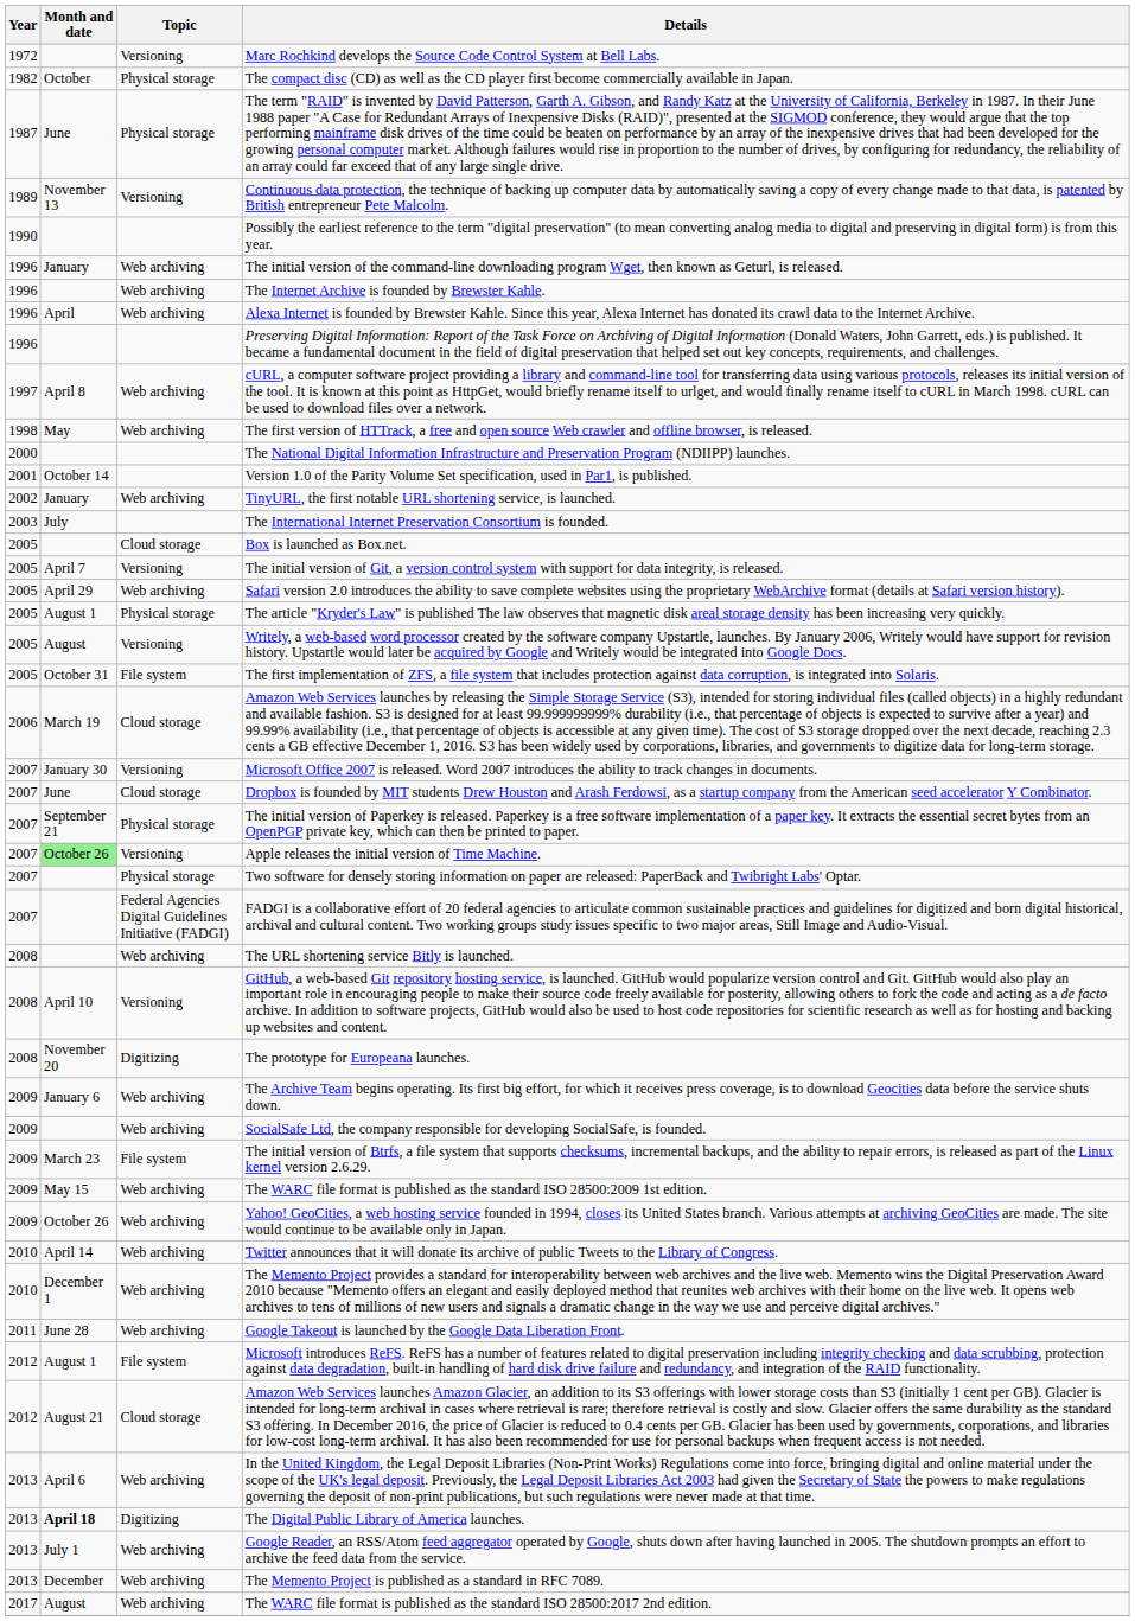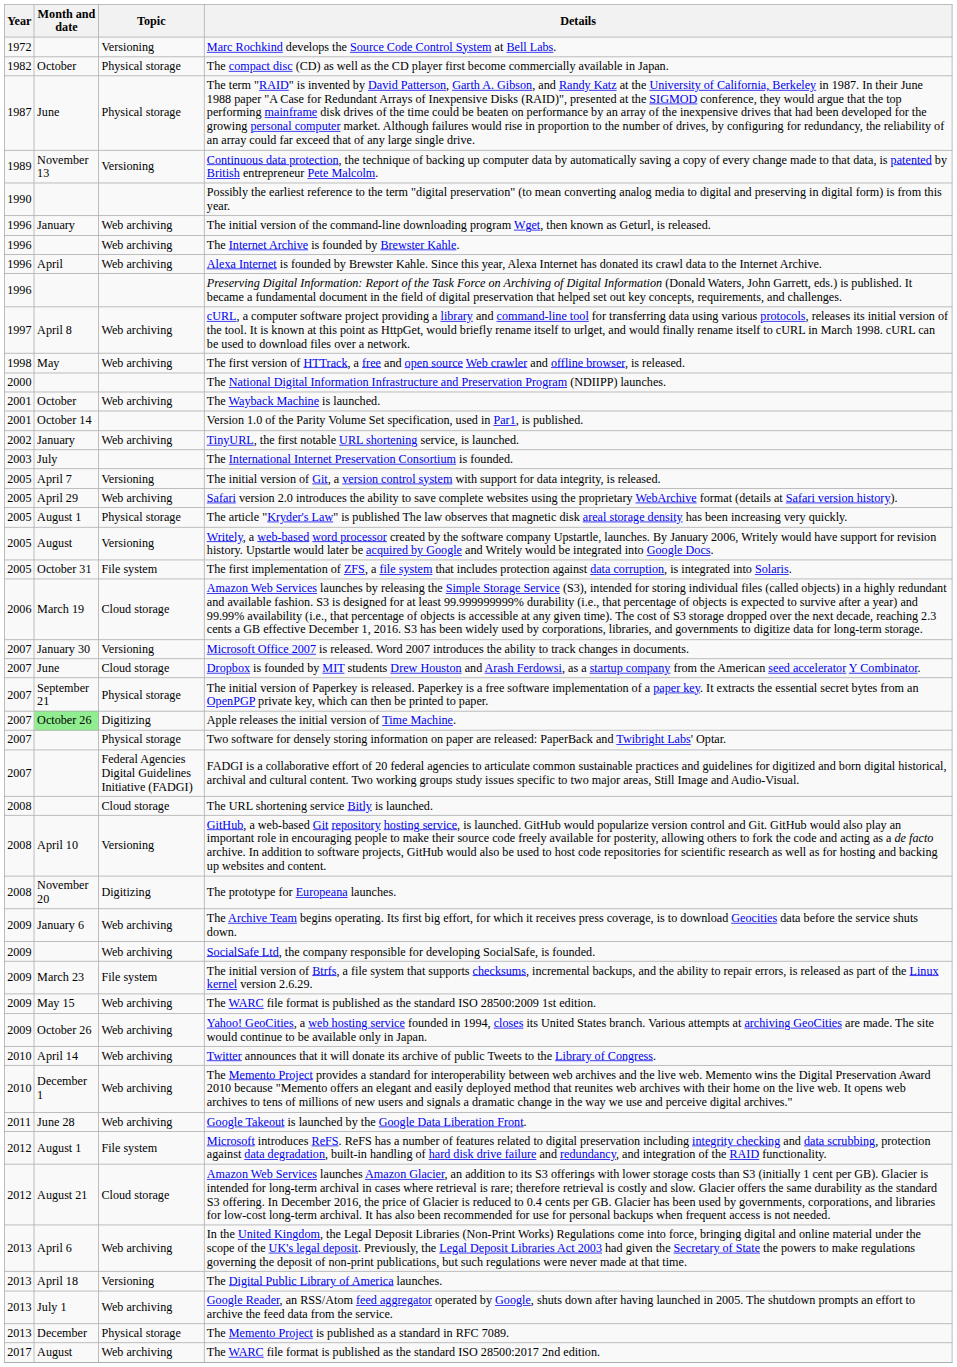 <table class="sortable wikitable">
 <tr>
 <th>Year</th>
 <th>Month and date</th>
 <th>Topic</th>
 <th>Details</th>
 </tr>
 <tr>
 <td>1972</td>
 <td></td>
 <td>Versioning</td>
 <td><a href='#'>Marc Rochkind</a> develops the <a href='#'>Source Code Control System</a> at <a href='#'>Bell Labs</a>.</td>
 </tr>
 <tr>
 <td>1982</td>
 <td>October</td>
 <td>Physical storage</td>
 <td>The <a href='#'>compact disc</a> (CD) as well as the CD player first become commercially available in Japan.</td>
 </tr>
 <tr>
 <td>1987</td>
 <td>June</td>
 <td>Physical storage</td>
 <td>The term "<a href='#'>RAID</a>" is invented by <a href='#'>David Patterson</a>, <a href='#'>Garth A. Gibson</a>, and <a href='#'>Randy Katz</a> at the <a href='#'>University of California, Berkeley</a> in 1987. In their June 1988 paper "A Case for Redundant Arrays of Inexpensive Disks (RAID)", presented at the <a href='#'>SIGMOD</a> conference, they would argue that the top performing <a href='#'>mainframe</a> disk drives of the time could be beaten on performance by an array of the inexpensive drives that had been developed for the growing <a href='#'>personal computer</a> market. Although failures would rise in proportion to the number of drives, by configuring for redundancy, the reliability of an array could far exceed that of any large single drive.</td>
 </tr>
 <tr>
 <td>1989</td>
 <td>November 13</td>
 <td>Versioning</td>
 <td><a href='#'>Continuous data protection</a>, the technique of backing up computer data by automatically saving a copy of every change made to that data, is <a href='#'>patented</a> by <a href='#'>British</a> entrepreneur <a href='#'>Pete Malcolm</a>.</td>
 </tr>
 <tr>
 <td>1990</td>
 <td></td>
 <td></td>
 <td>Possibly the earliest reference to the term "digital preservation" (to mean converting analog media to digital and preserving in digital form) is from this year.</td>
 </tr>
 <tr>
 <td>1996</td>
 <td>January</td>
 <td>Web archiving</td>
 <td>The initial version of the command-line downloading program <a href='#'>Wget</a>, then known as Geturl, is released.</td>
 </tr>
 <tr>
 <td>1996</td>
 <td></td>
 <td>Web archiving</td>
 <td>The <a href='#'>Internet Archive</a> is founded by <a href='#'>Brewster Kahle</a>.</td>
 </tr>
 <tr>
 <td>1996</td>
 <td>April</td>
 <td>Web archiving</td>
 <td><a href='#'>Alexa Internet</a> is founded by Brewster Kahle. Since this year, Alexa Internet has donated its crawl data to the Internet Archive.</td>
 </tr>
 <tr>
 <td>1996</td>
 <td></td>
 <td></td>
 <td><em>Preserving Digital Information: Report of the Task Force on Archiving of Digital Information</em> (Donald Waters, John Garrett, eds.) is published. It became a fundamental document in the field of digital preservation that helped set out key concepts, requirements, and challenges.</td>
 </tr>
 <tr>
 <td>1997</td>
 <td>April 8</td>
 <td>Web archiving</td>
 <td><a href='#'>cURL</a>, a computer software project providing a <a href='#'>library</a> and <a href='#'>command-line tool</a> for transferring data using various <a href='#'>protocols</a>, releases its initial version of the tool. It is known at this point as HttpGet, would briefly rename itself to urlget, and would finally rename itself to cURL in March 1998. cURL can be used to download files over a network.</td>
 </tr>
 <tr>
 <td>1998</td>
 <td>May</td>
 <td>Web archiving</td>
 <td>The first version of <a href='#'>HTTrack</a>, a <a href='#'>free</a> and <a href='#'>open source</a> <a href='#'>Web crawler</a> and <a href='#'>offline browser</a>, is released.</td>
 </tr>
 <tr>
 <td>2000</td>
 <td></td>
 <td></td>
 <td>The <a href='#'>National Digital Information Infrastructure and Preservation Program</a> (NDIIPP) launches.</td>
 </tr>
 <tr>
 <td>2001</td>
+<td>October</td>
+<td>Web archiving</td>
+<td>The <a href='#'>Wayback Machine</a> is launched.</td>
+</tr>
+<tr>
+<td>2001</td>
 <td>October 14</td>
 <td></td>
 <td>Version 1.0 of the Parity Volume Set specification, used in <a href='#'>Par1</a>, is published.</td>
 </tr>
 <tr>
 <td>2002</td>
 <td>January</td>
 <td>Web archiving</td>
 <td><a href='#'>TinyURL</a>, the first notable <a href='#'>URL shortening</a> service, is launched.</td>
 </tr>
 <tr>
 <td>2003</td>
 <td>July</td>
 <td></td>
 <td>The <a href='#'>International Internet Preservation Consortium</a> is founded.</td>
-</tr>
-<tr>
-<td>2005</td>
-<td></td>
-<td>Cloud storage</td>
-<td><a href='#'>Box</a> is launched as Box.net.</td>
 </tr>
 <tr>
 <td>2005</td>
 <td>April 7</td>
 <td>Versioning</td>
 <td>The initial version of <a href='#'>Git</a>, a <a href='#'>version control system</a> with support for data integrity, is released.</td>
 </tr>
 <tr>
 <td>2005</td>
 <td>April 29</td>
 <td>Web archiving</td>
 <td><a href='#'>Safari</a> version 2.0 introduces the ability to save complete websites using the proprietary <a href='#'>WebArchive</a> format (details at <a href='#'>Safari version history</a>).</td>
 </tr>
 <tr>
 <td>2005</td>
 <td>August 1</td>
 <td>Physical storage</td>
 <td>The article "<a href='#'>Kryder's Law</a>" is published The law observes that magnetic disk <a href='#'>areal storage density</a> has been increasing very quickly.</td>
 </tr>
 <tr>
 <td>2005</td>
 <td>August</td>
 <td>Versioning</td>
 <td><a href='#'>Writely</a>, a <a href='#'>web-based</a> <a href='#'>word processor</a> created by the software company Upstartle, launches. By January 2006, Writely would have support for revision history. Upstartle would later be <a href='#'>acquired by Google</a> and Writely would be integrated into <a href='#'>Google Docs</a>.</td>
 </tr>
 <tr>
 <td>2005</td>
 <td>October 31</td>
 <td>File system</td>
 <td>The first implementation of <a href='#'>ZFS</a>, a <a href='#'>file system</a> that includes protection against <a href='#'>data corruption</a>, is integrated into <a href='#'>Solaris</a>.</td>
 </tr>
 <tr>
 <td>2006</td>
 <td>March 19</td>
 <td>Cloud storage</td>
 <td><a href='#'>Amazon Web Services</a> launches by releasing the <a href='#'>Simple Storage Service</a> (S3), intended for storing individual files (called objects) in a highly redundant and available fashion. S3 is designed for at least 99.999999999% durability (i.e., that percentage of objects is expected to survive after a year) and 99.99% availability (i.e., that percentage of objects is accessible at any given time). The cost of S3 storage dropped over the next decade, reaching 2.3 cents a GB effective December 1, 2016. S3 has been widely used by corporations, libraries, and governments to digitize data for long-term storage.</td>
 </tr>
 <tr>
 <td>2007</td>
 <td>January 30</td>
 <td>Versioning</td>
 <td><a href='#'>Microsoft Office 2007</a> is released. Word 2007 introduces the ability to track changes in documents.</td>
 </tr>
 <tr>
 <td>2007</td>
 <td>June</td>
 <td>Cloud storage</td>
 <td><a href='#'>Dropbox</a> is founded by <a href='#'>MIT</a> students <a href='#'>Drew Houston</a> and <a href='#'>Arash Ferdowsi</a>, as a <a href='#'>startup company</a> from the American <a href='#'>seed accelerator</a> <a href='#'>Y Combinator</a>.</td>
 </tr>
 <tr>
 <td>2007</td>
 <td>September 21</td>
 <td>Physical storage</td>
 <td>The initial version of Paperkey is released. Paperkey is a free software implementation of a <a href='#'>paper key</a>. It extracts the essential secret bytes from an <a href='#'>OpenPGP</a> private key, which can then be printed to paper.</td>
 </tr>
 <tr>
 <td>2007</td>
 <td style="background: lightgreen;">October 26</td>
-<td>Versioning</td>
+<td>Digitizing</td>
 <td>Apple releases the initial version of <a href='#'>Time Machine</a>.</td>
 </tr>
 <tr>
 <td>2007</td>
 <td></td>
 <td>Physical storage</td>
 <td>Two software for densely storing information on paper are released: PaperBack and <a href='#'>Twibright Labs</a>' Optar.</td>
 </tr>
 <tr>
 <td>2007</td>
 <td></td>
 <td>Federal Agencies Digital Guidelines Initiative (FADGI)</td>
 <td>FADGI is a collaborative effort of 20 federal agencies to articulate common sustainable practices and guidelines for digitized and born digital historical, archival and cultural content. Two working groups study issues specific to two major areas, Still Image and Audio-Visual.</td>
 </tr>
 <tr>
 <td>2008</td>
 <td></td>
-<td>Web archiving</td>
+<td>Cloud storage</td>
 <td>The URL shortening service <a href='#'>Bitly</a> is launched.</td>
 </tr>
 <tr>
 <td>2008</td>
 <td>April 10</td>
 <td>Versioning</td>
 <td><a href='#'>GitHub</a>, a web-based <a href='#'>Git</a> <a href='#'>repository</a> <a href='#'>hosting service</a>, is launched. GitHub would popularize version control and Git. GitHub would also play an important role in encouraging people to make their source code freely available for posterity, allowing others to fork the code and acting as a <em>de facto</em> archive. In addition to software projects, GitHub would also be used to host code repositories for scientific research as well as for hosting and backing up websites and content.</td>
 </tr>
 <tr>
 <td>2008</td>
 <td>November 20</td>
 <td>Digitizing</td>
 <td>The prototype for <a href='#'>Europeana</a> launches.</td>
 </tr>
 <tr>
 <td>2009</td>
 <td>January 6</td>
 <td>Web archiving</td>
 <td>The <a href='#'>Archive Team</a> begins operating. Its first big effort, for which it receives press coverage, is to download <a href='#'>Geocities</a> data before the service shuts down.</td>
 </tr>
 <tr>
 <td>2009</td>
 <td></td>
 <td>Web archiving</td>
 <td><a href='#'>SocialSafe Ltd</a>, the company responsible for developing SocialSafe, is founded.</td>
 </tr>
 <tr>
 <td>2009</td>
 <td>March 23</td>
 <td>File system</td>
 <td>The initial version of <a href='#'>Btrfs</a>, a file system that supports <a href='#'>checksums</a>, incremental backups, and the ability to repair errors, is released as part of the <a href='#'>Linux kernel</a> version 2.6.29.</td>
 </tr>
 <tr>
 <td>2009</td>
 <td>May 15</td>
 <td>Web archiving</td>
 <td>The <a href='#'>WARC</a> file format is published as the standard ISO 28500:2009 1st edition.</td>
 </tr>
 <tr>
 <td>2009</td>
 <td>October 26</td>
 <td>Web archiving</td>
 <td><a href='#'>Yahoo! GeoCities</a>, a <a href='#'>web hosting service</a> founded in 1994, <a href='#'>closes</a> its United States branch. Various attempts at <a href='#'>archiving GeoCities</a> are made. The site would continue to be available only in Japan.</td>
 </tr>
 <tr>
 <td>2010</td>
 <td>April 14</td>
 <td>Web archiving</td>
 <td><a href='#'>Twitter</a> announces that it will donate its archive of public Tweets to the <a href='#'>Library of Congress</a>.</td>
 </tr>
 <tr>
 <td>2010</td>
 <td>December 1</td>
 <td>Web archiving</td>
 <td>The <a href='#'>Memento Project</a> provides a standard for interoperability between web archives and the live web. Memento wins the Digital Preservation Award 2010 because "Memento offers an elegant and easily deployed method that reunites web archives with their home on the live web. It opens web archives to tens of millions of new users and signals a dramatic change in the way we use and perceive digital archives."</td>
 </tr>
 <tr>
 <td>2011</td>
 <td>June 28</td>
 <td>Web archiving</td>
 <td><a href='#'>Google Takeout</a> is launched by the <a href='#'>Google Data Liberation Front</a>.</td>
 </tr>
 <tr>
 <td>2012</td>
 <td>August 1</td>
 <td>File system</td>
 <td><a href='#'>Microsoft</a> introduces <a href='#'>ReFS</a>. ReFS has a number of features related to digital preservation including <a href='#'>integrity checking</a> and <a href='#'>data scrubbing</a>, protection against <a href='#'>data degradation</a>, built-in handling of <a href='#'>hard disk drive failure</a> and <a href='#'>redundancy</a>, and integration of the <a href='#'>RAID</a> functionality.</td>
 </tr>
 <tr>
 <td>2012</td>
 <td>August 21</td>
 <td>Cloud storage</td>
 <td><a href='#'>Amazon Web Services</a> launches <a href='#'>Amazon Glacier</a>, an addition to its S3 offerings with lower storage costs than S3 (initially 1 cent per GB). Glacier is intended for long-term archival in cases where retrieval is rare; therefore retrieval is costly and slow. Glacier offers the same durability as the standard S3 offering. In December 2016, the price of Glacier is reduced to 0.4 cents per GB. Glacier has been used by governments, corporations, and libraries for low-cost long-term archival. It has also been recommended for use for personal backups when frequent access is not needed.</td>
 </tr>
 <tr>
 <td>2013</td>
 <td>April 6</td>
 <td>Web archiving</td>
 <td>In the <a href='#'>United Kingdom</a>, the Legal Deposit Libraries (Non-Print Works) Regulations come into force, bringing digital and online material under the scope of the <a href='#'>UK's legal deposit</a>. Previously, the <a href='#'>Legal Deposit Libraries Act 2003</a> had given the <a href='#'>Secretary of State</a> the powers to make regulations governing the deposit of non-print publications, but such regulations were never made at that time.</td>
 </tr>
 <tr>
 <td>2013</td>
-<td><strong>April 18</strong></td>
-<td>Digitizing</td>
+<td>April 18</td>
+<td>Versioning</td>
 <td>The <a href='#'>Digital Public Library of America</a> launches.</td>
 </tr>
 <tr>
 <td>2013</td>
 <td>July 1</td>
 <td>Web archiving</td>
 <td><a href='#'>Google Reader</a>, an RSS/Atom <a href='#'>feed aggregator</a> operated by <a href='#'>Google</a>, shuts down after having launched in 2005. The shutdown prompts an effort to archive the feed data from the service.</td>
 </tr>
 <tr>
 <td>2013</td>
 <td>December</td>
-<td>Web archiving</td>
+<td>Physical storage</td>
 <td>The <a href='#'>Memento Project</a> is published as a standard in RFC 7089.</td>
 </tr>
 <tr>
 <td>2017</td>
 <td>August</td>
 <td>Web archiving</td>
 <td>The <a href='#'>WARC</a> file format is published as the standard ISO 28500:2017 2nd edition.</td>
 </tr>
 <tr>
 </tr>
 </table>
